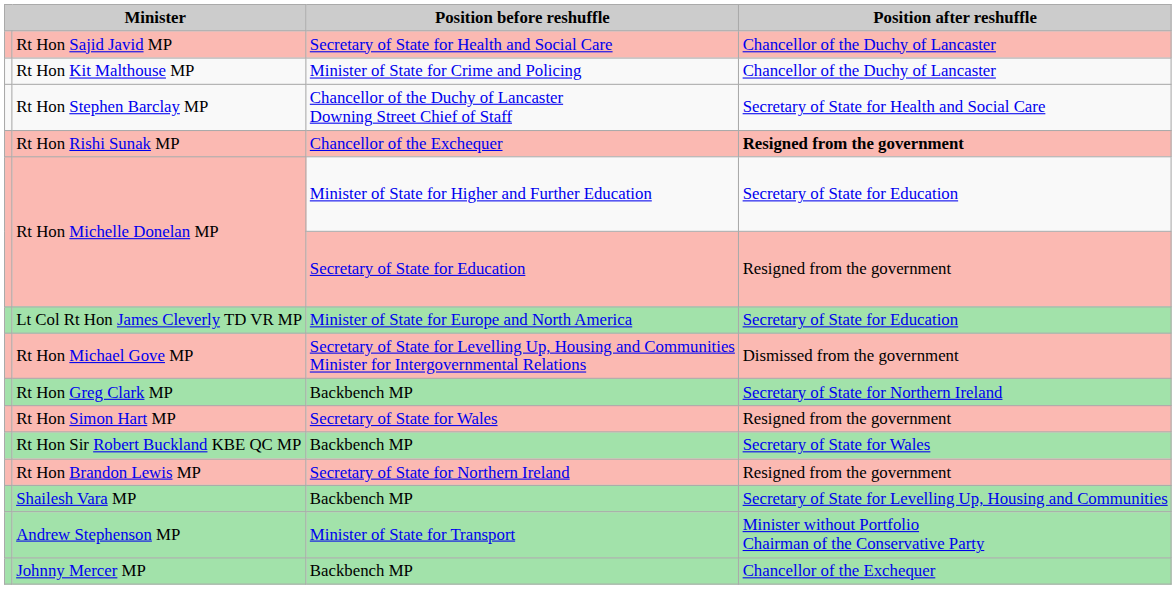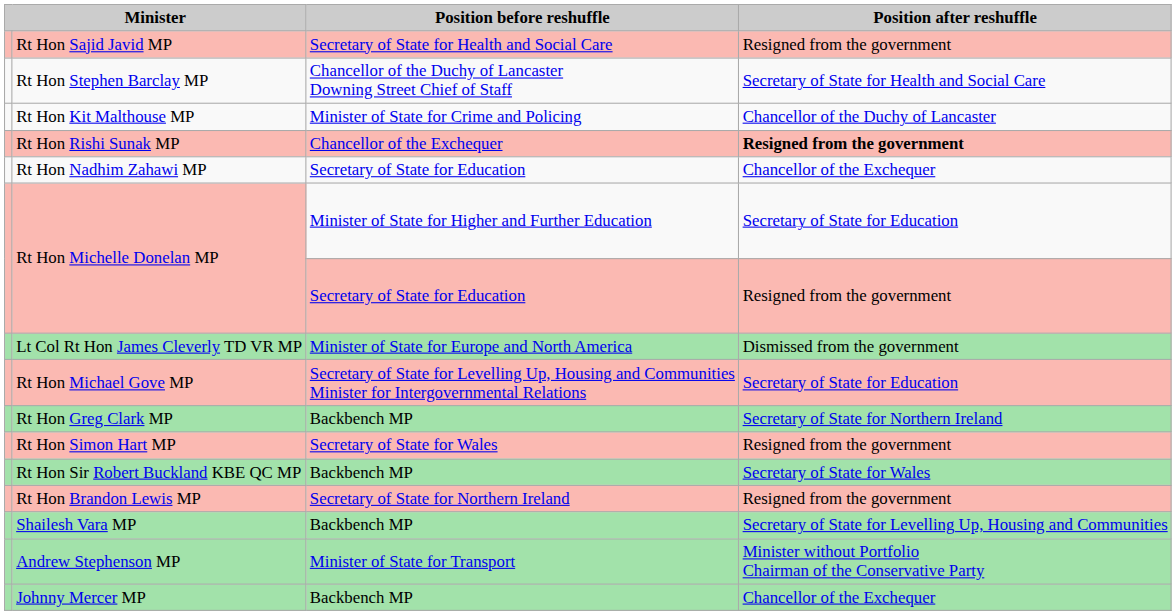 <table class="wikitable">
 <tr>
 <th scope="col" style="background:#ccc;" colspan=2>Minister</th>
 <th scope="col" style="background:#ccc;">Position before reshuffle</th>
 <th scope="col" style="background:#ccc;">Position after reshuffle</th>
 </tr>
 <tr style="background:#FBB9B2;" colspan="4" |>
 <td></td>
 <td>Rt Hon <a href='#'>Sajid Javid</a> MP</td>
 <td><a href='#'>Secretary of State for Health and Social Care</a></td>
-<td><a href='#'>Chancellor of the Duchy of Lancaster</a></td>
+<td>Resigned from the government</td>
+</tr>
+<tr>
+<td></td>
+<td>Rt Hon <a href='#'>Stephen Barclay</a> MP</td>
+<td><a href='#'>Chancellor of the Duchy of Lancaster</a><br><a href='#'>Downing Street Chief of Staff</a></td>
+<td><a href='#'>Secretary of State for Health and Social Care</a></td>
 </tr>
 <tr>
 <td></td>
 <td>Rt Hon <a href='#'>Kit Malthouse</a> MP</td>
 <td><a href='#'>Minister of State for Crime and Policing</a></td>
 <td><a href='#'>Chancellor of the Duchy of Lancaster</a></td>
 </tr>
-<tr>
-<td></td>
-<td>Rt Hon <a href='#'>Stephen Barclay</a> MP</td>
-<td><a href='#'>Chancellor of the Duchy of Lancaster</a><br><a href='#'>Downing Street Chief of Staff</a></td>
-<td><a href='#'>Secretary of State for Health and Social Care</a></td>
-</tr>
 <tr style="background:#FBB9B2;" colspan="4" |>
 <td></td>
 <td>Rt Hon <a href='#'>Rishi Sunak</a> MP</td>
 <td><a href='#'>Chancellor of the Exchequer</a></td>
 <td><strong>Resigned from the government</strong></td>
+</tr>
+<tr>
+<td></td>
+<td>Rt Hon <a href='#'>Nadhim Zahawi</a> MP</td>
+<td><a href='#'>Secretary of State for Education</a></td>
+<td><a href='#'>Chancellor of the Exchequer</a></td>
 </tr>
 <tr>
 <td style="background:#FBB9B2;" rowspan="2"></td>
 <td style="background:#FBB9B2;" rowspan="2">Rt Hon <a href='#'>Michelle Donelan</a> MP</td>
 <td style="height: 4em;"><a href='#'>Minister of State for Higher and Further Education</a></td>
 <td style="height: 4em;"><a href='#'>Secretary of State for Education</a></td>
 </tr>
 <tr>
 <td style="height: 4em; background:#FBB9B2;"><a href='#'>Secretary of State for Education</a></td>
 <td style="height: 4em; background:#FBB9B2;">Resigned from the government</td>
 </tr>
 <tr style="background:#A2E2AA;" colspan="4" |>
 <td></td>
 <td>Lt Col Rt Hon <a href='#'>James Cleverly</a> TD VR MP</td>
 <td><a href='#'>Minister of State for Europe and North America</a></td>
-<td><a href='#'>Secretary of State for Education</a></td>
+<td>Dismissed from the government</td>
 </tr>
 <tr style="background:#FBB9B2;" colspan="4" |>
 <td></td>
 <td>Rt Hon <a href='#'>Michael Gove</a> MP</td>
 <td><a href='#'>Secretary of State for Levelling Up, Housing and Communities</a><br><a href='#'>Minister for Intergovernmental Relations</a></td>
-<td>Dismissed from the government</td>
+<td><a href='#'>Secretary of State for Education</a></td>
 </tr>
 <tr style="background:#A2E2AA;" colspan="4" |>
 <td></td>
 <td>Rt Hon <a href='#'>Greg Clark</a> MP</td>
 <td>Backbench MP</td>
 <td><a href='#'>Secretary of State for Northern Ireland</a></td>
 </tr>
 <tr style="background:#FBB9B2;" colspan="4" |>
 <td></td>
 <td>Rt Hon <a href='#'>Simon Hart</a> MP</td>
 <td><a href='#'>Secretary of State for Wales</a></td>
 <td>Resigned from the government</td>
 </tr>
 <tr style="background:#A2E2AA;" colspan="4" |>
 <td></td>
 <td>Rt Hon Sir <a href='#'>Robert Buckland</a> KBE QC MP</td>
 <td>Backbench MP</td>
 <td><a href='#'>Secretary of State for Wales</a></td>
 </tr>
 <tr style="background:#FBB9B2;" colspan="4" |>
 <td></td>
 <td>Rt Hon <a href='#'>Brandon Lewis</a> MP</td>
 <td><a href='#'>Secretary of State for Northern Ireland</a></td>
 <td>Resigned from the government</td>
 </tr>
 <tr style="background:#A2E2AA;" colspan="4" |>
 <td></td>
 <td><a href='#'>Shailesh Vara</a> MP</td>
 <td>Backbench MP</td>
 <td><a href='#'>Secretary of State for Levelling Up, Housing and Communities</a></td>
 </tr>
 <tr style="background:#A2E2AA;" colspan="4" |>
 <td></td>
 <td><a href='#'>Andrew Stephenson</a> MP</td>
 <td><a href='#'>Minister of State for Transport</a></td>
 <td><a href='#'>Minister without Portfolio</a><br><a href='#'>Chairman of the Conservative Party</a></td>
 </tr>
 <tr style="background:#A2E2AA;" colspan="4" |>
 <td></td>
 <td><a href='#'>Johnny Mercer</a> MP</td>
 <td>Backbench MP</td>
 <td><a href='#'>Chancellor of the Exchequer</a></td>
 </tr>
 </table>
